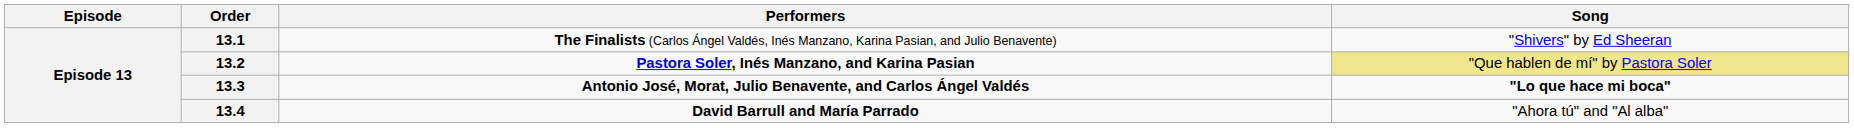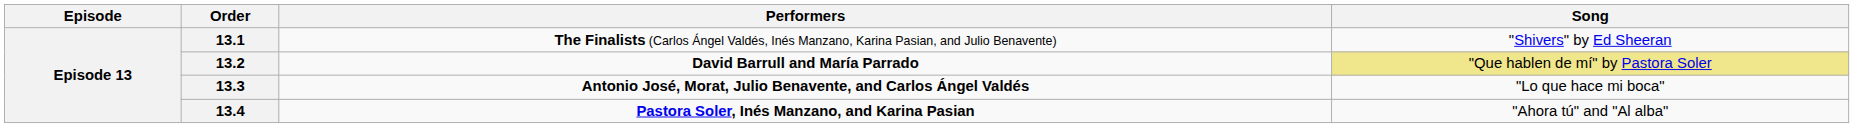 <table class="wikitable" style="text-align:center; width:100%">
 <tr>
 <th>Episode</th>
 <th>Order</th>
 <th>Performers</th>
 <th>Song</th>
 </tr>
 <tr>
 <th rowspan="4">Episode 13<br></th>
 <th>13.1</th>
 <td><strong>The Finalists</strong><small> (Carlos Ángel Valdés, Inés Manzano, Karina Pasian, and Julio Benavente)</small></td>
 <td>"<a href='#'>Shivers</a>" by <a href='#'>Ed Sheeran</a></td>
 </tr>
 <tr>
 <th>13.2</th>
-<td><strong><a href='#'>Pastora Soler</a>, Inés Manzano, and Karina Pasian</strong></td>
+<td><strong>David Barrull and María Parrado</strong></td>
 <td style="background: khaki;">"Que hablen de mí" by <a href='#'>Pastora Soler</a></td>
 </tr>
 <tr>
 <th>13.3</th>
 <td><strong>Antonio José, Morat, Julio Benavente, and Carlos Ángel Valdés</strong></td>
-<td><strong>"Lo que hace mi boca"</strong></td>
+<td>"Lo que hace mi boca"</td>
 </tr>
 <tr>
 <th>13.4</th>
-<td><strong>David Barrull and María Parrado</strong></td>
+<td><strong><a href='#'>Pastora Soler</a>, Inés Manzano, and Karina Pasian</strong></td>
 <td>"Ahora tú" and "Al alba"</td>
 </tr>
 </table>
